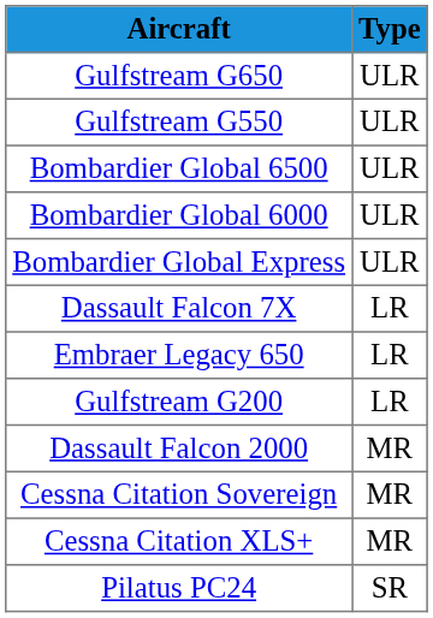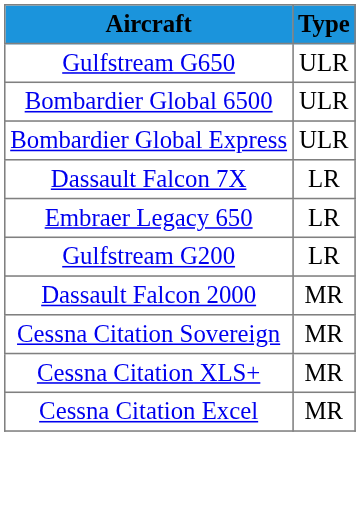 <table class="toccolours" border="1" cellpadding="3" style="border-collapse:collapse;text-align:center">
 <tr bgcolor=#1B94DC>
 <th>Aircraft</th>
 <th>Type</th>
 </tr>
 <tr>
 <td><a href='#'>Gulfstream G650</a></td>
 <td>ULR</td>
 </tr>
 <tr>
-<td><a href='#'>Gulfstream G550</a></td>
-<td>ULR</td>
-</tr>
-<tr>
 <td><a href='#'>Bombardier Global 6500</a></td>
-<td>ULR</td>
-</tr>
-<tr>
-<td><a href='#'>Bombardier Global 6000</a></td>
 <td>ULR</td>
 </tr>
 <tr>
 <td><a href='#'>Bombardier Global Express</a></td>
 <td>ULR</td>
 </tr>
 <tr>
 <td><a href='#'>Dassault Falcon 7X</a></td>
 <td>LR</td>
 </tr>
 <tr>
 <td><a href='#'>Embraer Legacy 650</a></td>
 <td>LR</td>
 </tr>
 <tr>
 <td><a href='#'>Gulfstream G200</a></td>
 <td>LR</td>
 </tr>
 <tr>
 <td><a href='#'>Dassault Falcon 2000</a></td>
 <td>MR</td>
 </tr>
 <tr>
 <td><a href='#'>Cessna Citation Sovereign</a></td>
 <td>MR</td>
 </tr>
 <tr>
 <td><a href='#'>Cessna Citation XLS+</a></td>
 <td>MR</td>
 </tr>
 <tr>
-<td><a href='#'>Pilatus PC24</a></td>
-<td>SR</td>
+<td><a href='#'>Cessna Citation Excel</a></td>
+<td>MR</td>
 </tr>
 </table>
